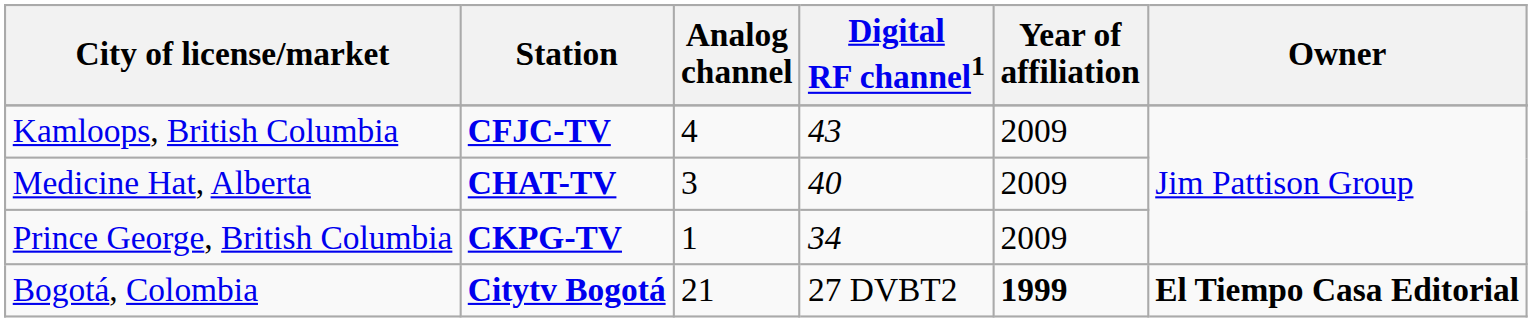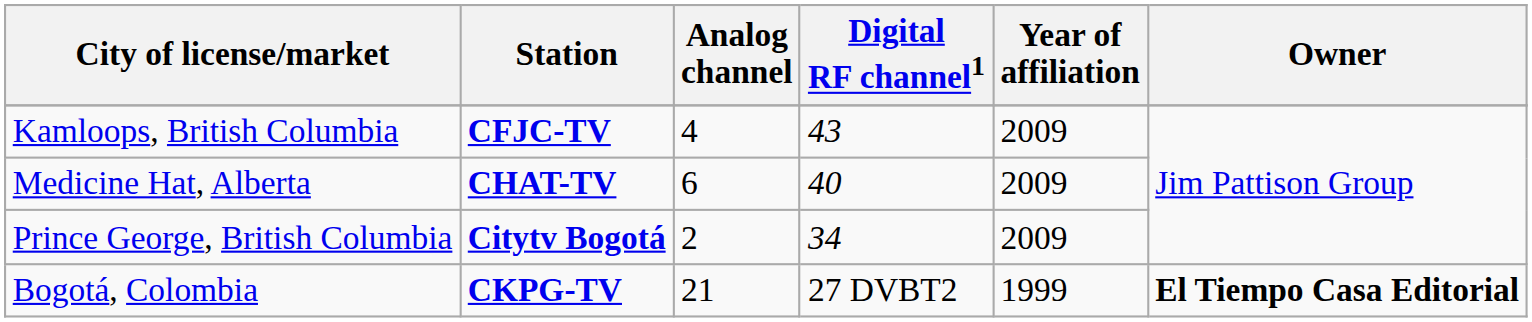 <table class="wikitable">
 <tr>
 <th>City of license/market</th>
 <th>Station</th>
 <th>Analog<br>channel</th>
 <th><a href='#'>Digital<br>RF channel</a><sup>1</sup></th>
 <th>Year of<br>affiliation</th>
 <th>Owner</th>
 </tr>
 <tr style="vertical-align: top; text-align: left;">
 </tr>
 <tr>
 <td><a href='#'>Kamloops</a>, <a href='#'>British Columbia</a></td>
 <td><strong><a href='#'>CFJC-TV</a></strong></td>
 <td>4</td>
 <td><em>43</em></td>
 <td>2009</td>
 <td rowspan="3"><a href='#'>Jim Pattison Group</a></td>
 </tr>
 <tr>
 <td><a href='#'>Medicine Hat</a>, <a href='#'>Alberta</a></td>
 <td><strong><a href='#'>CHAT-TV</a></strong></td>
-<td>3</td>
+<td>6</td>
 <td><em>40</em></td>
 <td>2009</td>
 </tr>
 <tr>
 <td><a href='#'>Prince George</a>, <a href='#'>British Columbia</a></td>
-<td><strong><a href='#'>CKPG-TV</a></strong></td>
-<td>1</td>
+<td><strong><a href='#'>Citytv Bogotá</a></strong></td>
+<td>2</td>
 <td><em>34</em></td>
 <td>2009</td>
 </tr>
 <tr>
 <td><a href='#'>Bogotá</a>, <a href='#'>Colombia</a></td>
-<td><strong><a href='#'>Citytv Bogotá</a></strong></td>
+<td><strong><a href='#'>CKPG-TV</a></strong></td>
 <td>21</td>
 <td>27 DVBT2</td>
-<td><strong>1999</strong></td>
+<td>1999</td>
 <td><strong>El Tiempo Casa Editorial</strong></td>
 </tr>
 </table>
